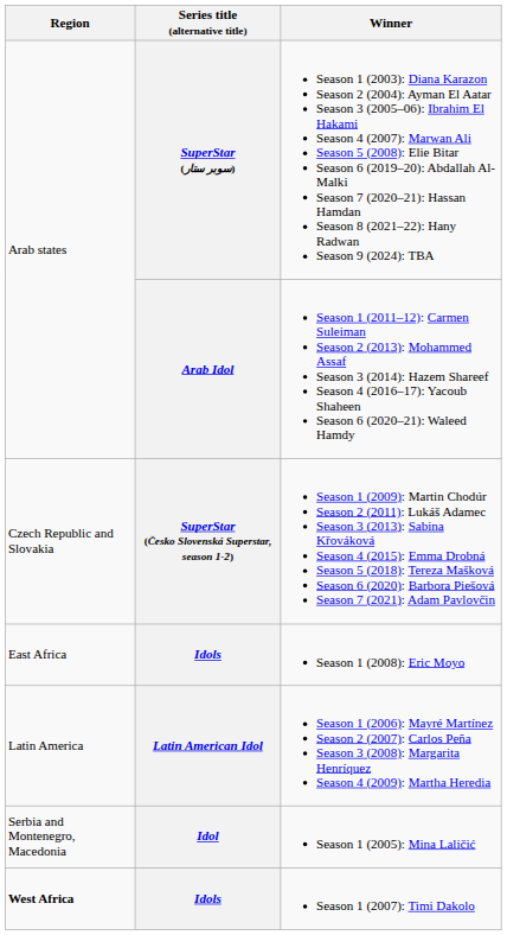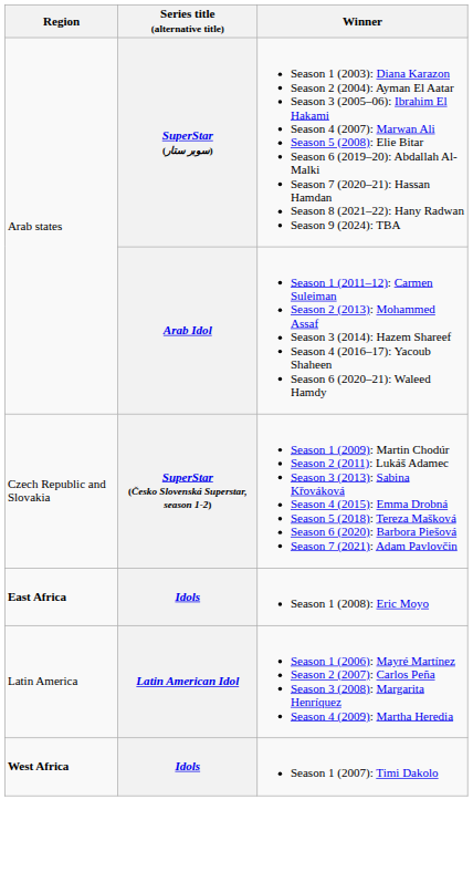 <table class="wikitable plainrowheaders">
 <tr>
 <th scope="col" style="width:15em;">Region</th>
 <th scope="col" style="width:19em;">Series title <br><small>(alternative title)</small></th>
 <th scope="col" style="width:28em;">Winner</th>
 </tr>
 <tr>
 <td rowspan="2">Arab states</td>
 <th scope="row"><em><a href='#'>SuperStar</a></em> <br><small>(<em>سوبر ستار</em>)</small></th>
 <td><br><ul><li>Season 1 (2003): <a href='#'>Diana Karazon</a></li><li>Season 2 (2004): Ayman El Aatar</li><li>Season 3 (2005–06): <a href='#'>Ibrahim El Hakami</a></li><li>Season 4 (2007): <a href='#'>Marwan Ali</a></li><li><a href='#'>Season 5 (2008)</a>: Elie Bitar</li><li>Season 6 (2019–20): Abdallah Al-Malki</li><li>Season 7 (2020–21): Hassan Hamdan</li><li>Season 8 (2021–22): Hany Radwan</li><li>Season 9 (2024): TBA</li></ul></td>
 </tr>
 <tr>
 <th scope="row"><em><a href='#'>Arab Idol</a></em></th>
 <td><br><ul><li><a href='#'>Season 1 (2011–12)</a>: <a href='#'>Carmen Suleiman</a></li><li><a href='#'>Season 2 (2013)</a>: <a href='#'>Mohammed Assaf</a></li><li>Season 3 (2014): Hazem Shareef</li><li>Season 4 (2016–17): Yacoub Shaheen</li><li>Season 6 (2020–21): Waleed Hamdy</li></ul></td>
 </tr>
 <tr>
 <td>Czech Republic and Slovakia</td>
 <th scope="row"><em><a href='#'>SuperStar</a></em> <br><small>(<em>Česko Slovenská Superstar, season 1-2</em>)</small></th>
 <td><br><ul><li><a href='#'>Season 1 (2009)</a>: Martin Chodúr</li><li><a href='#'>Season 2 (2011)</a>: Lukáš Adamec</li><li><a href='#'>Season 3 (2013)</a>: <a href='#'>Sabina Křováková</a></li><li><a href='#'>Season 4 (2015)</a>: <a href='#'>Emma Drobná</a></li><li><a href='#'>Season 5 (2018)</a>: <a href='#'>Tereza Mašková</a></li><li><a href='#'>Season 6 (2020)</a>: <a href='#'>Barbora Piešová</a></li><li><a href='#'>Season 7 (2021)</a>: <a href='#'>Adam Pavlovčin</a></li></ul></td>
 </tr>
 <tr>
-<td>East Africa</td>
+<td><strong>East Africa</strong></td>
 <th scope="row"><em><a href='#'>Idols</a></em></th>
 <td><br><ul><li>Season 1 (2008): <a href='#'>Eric Moyo</a></li></ul></td>
 </tr>
 <tr>
 <td>Latin America</td>
 <th scope="row"><em><a href='#'>Latin American Idol</a></em></th>
 <td><br><ul><li><a href='#'>Season 1 (2006)</a>: <a href='#'>Mayré Martínez</a></li><li><a href='#'>Season 2 (2007)</a>: <a href='#'>Carlos Peña</a></li><li><a href='#'>Season 3 (2008)</a>: <a href='#'>Margarita Henríquez</a></li><li><a href='#'>Season 4 (2009)</a>: <a href='#'>Martha Heredia</a></li></ul></td>
 </tr>
 <tr>
-<td>Serbia and Montenegro, Macedonia</td>
-<th scope="row"><em><a href='#'>Idol</a></em></th>
-<td><br><ul><li>Season 1 (2005): <a href='#'>Mina Laličić</a></li></ul></td>
-</tr>
-<tr>
 <td><strong>West Africa</strong></td>
 <th scope="row"><em><a href='#'>Idols</a></em></th>
 <td><br><ul><li>Season 1 (2007): <a href='#'>Timi Dakolo</a></li></ul></td>
 </tr>
 </table>
